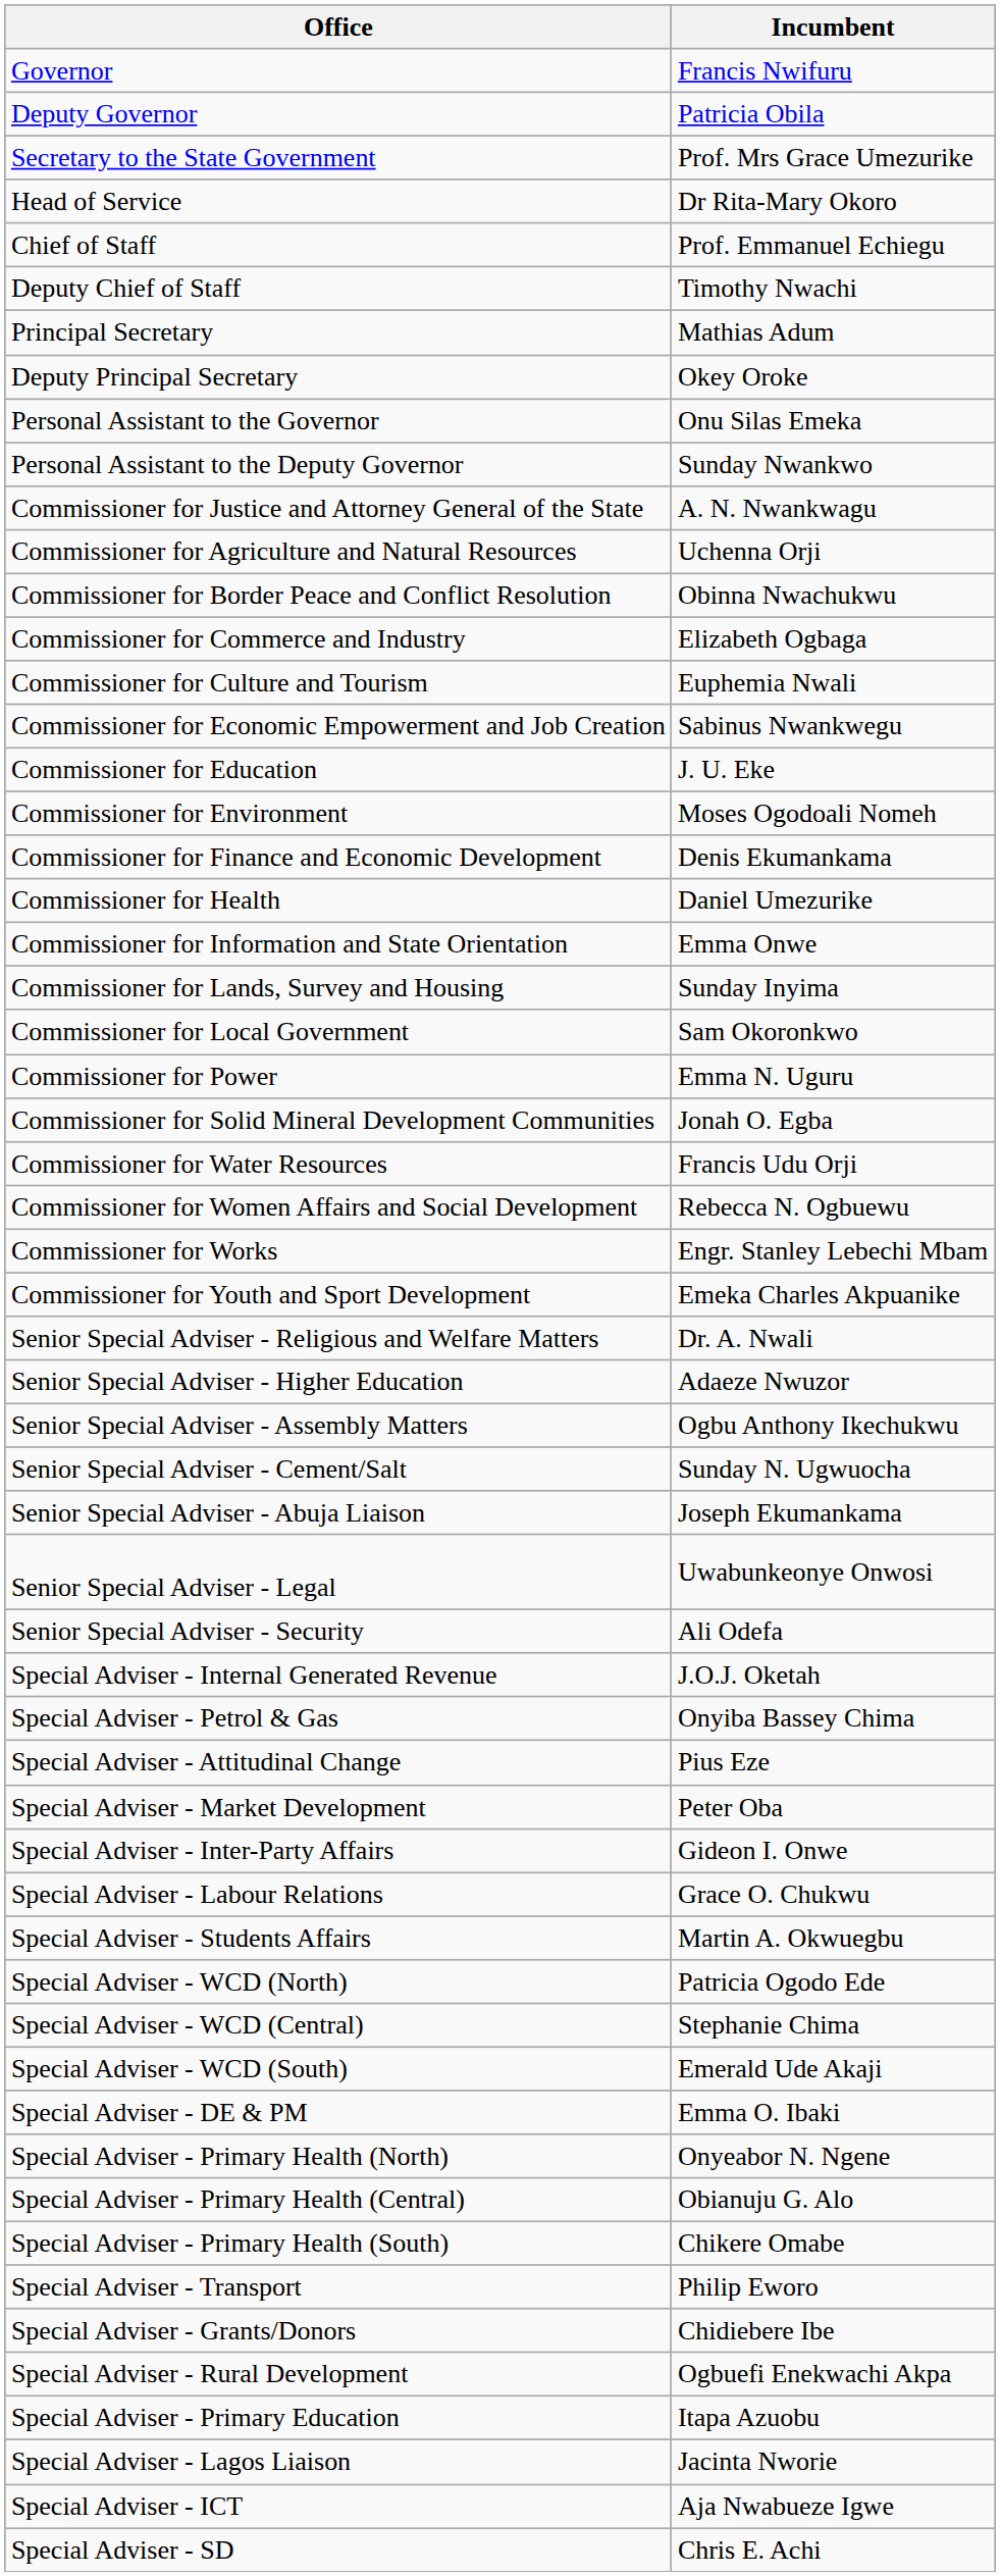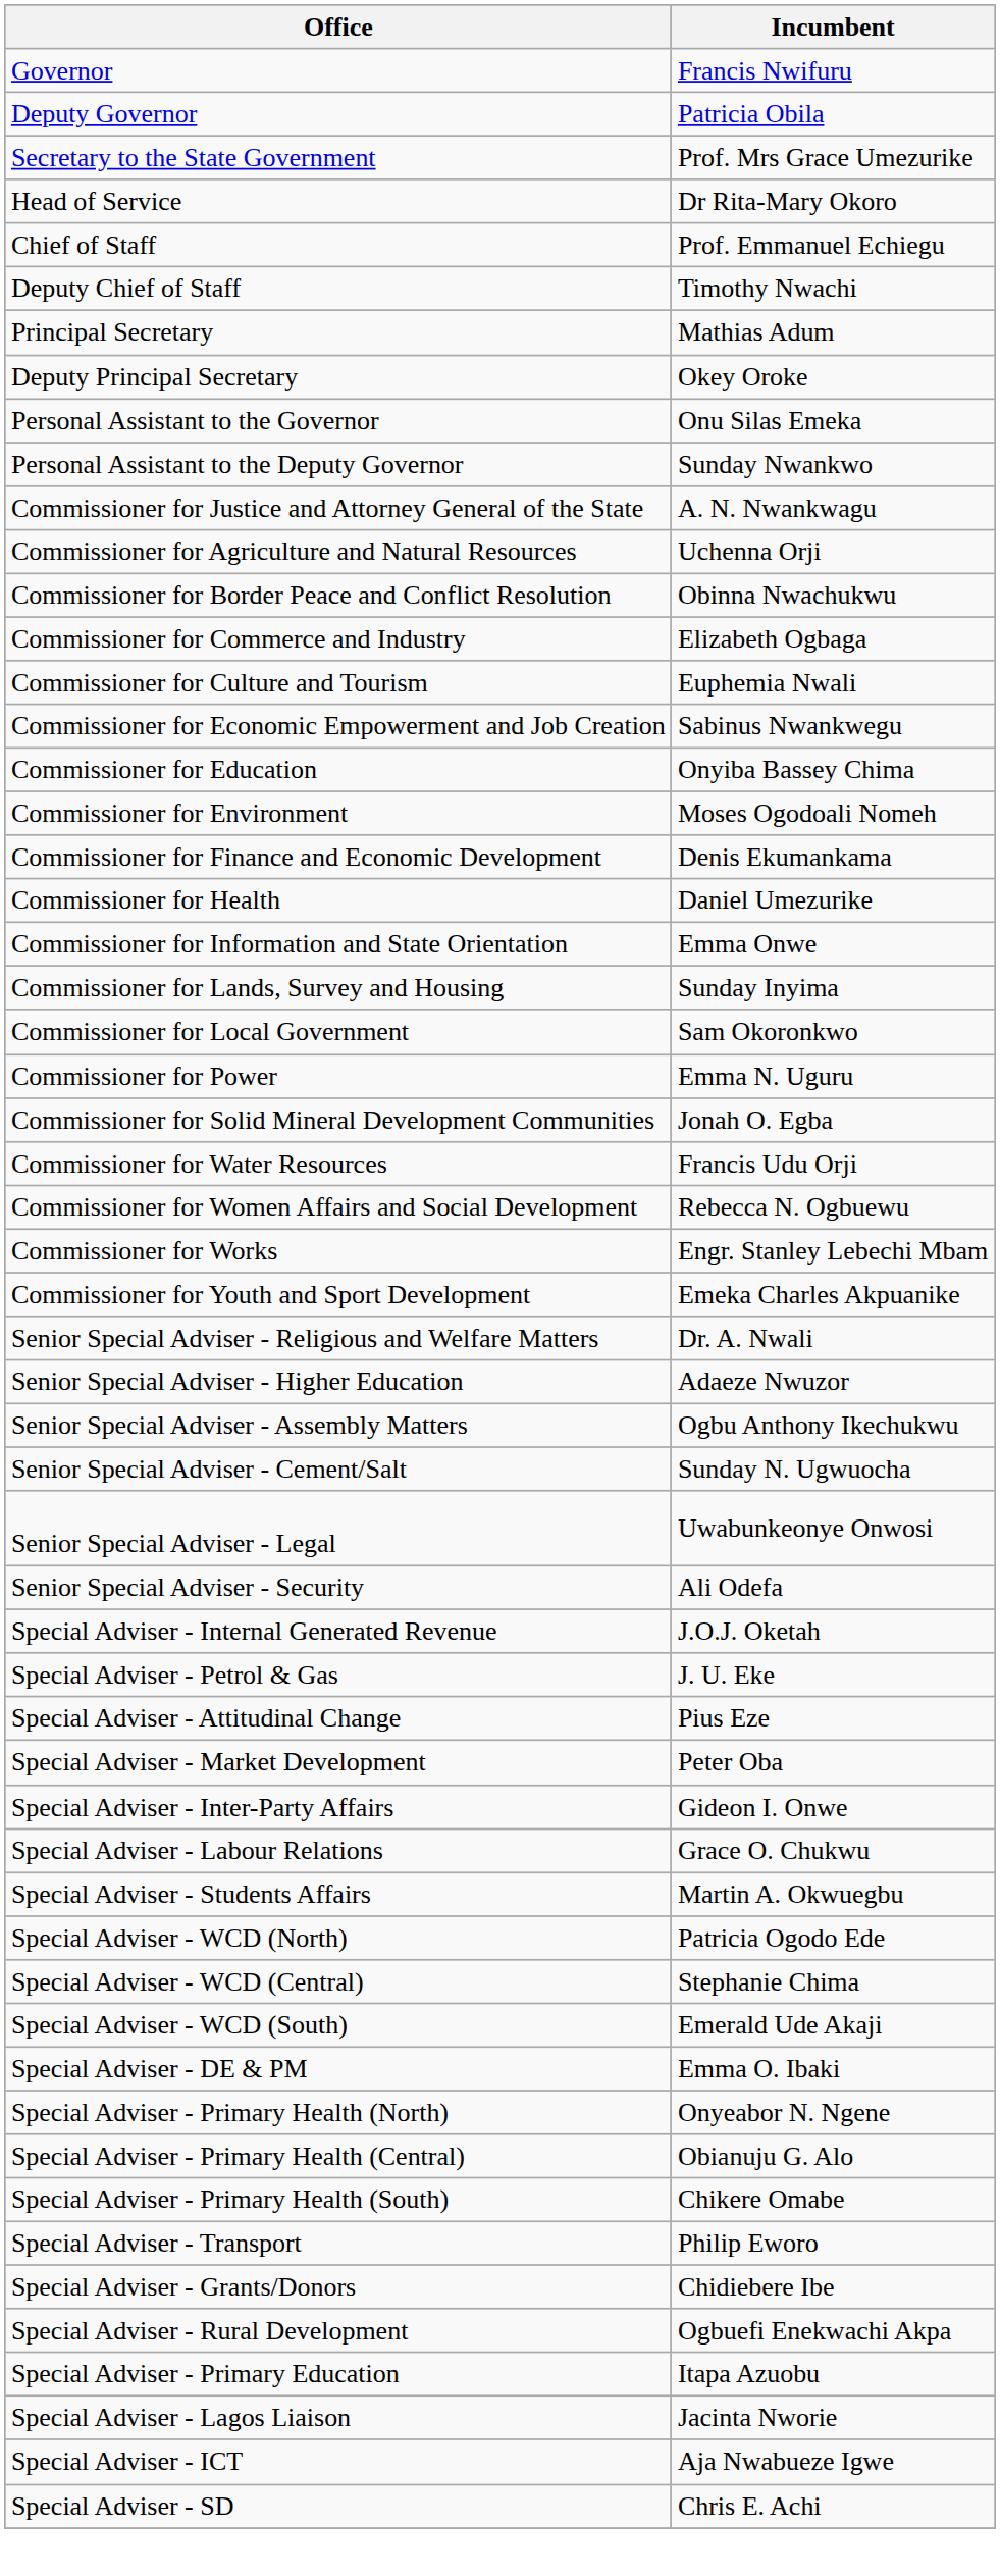 <table class="wikitable" style="font-size: 95%;">
 <tr>
 <th>Office</th>
 <th>Incumbent</th>
 </tr>
 <tr>
 <td><a href='#'>Governor</a></td>
 <td><a href='#'>Francis Nwifuru</a></td>
 </tr>
 <tr>
 <td><a href='#'>Deputy Governor</a></td>
 <td><a href='#'>Patricia Obila</a></td>
 </tr>
 <tr>
 <td><a href='#'>Secretary to the State Government</a></td>
 <td>Prof. Mrs Grace Umezurike</td>
 </tr>
 <tr>
 <td>Head of Service</td>
 <td>Dr Rita-Mary Okoro</td>
 </tr>
 <tr>
 <td>Chief of Staff</td>
 <td>Prof. Emmanuel Echiegu</td>
 </tr>
 <tr>
 <td>Deputy Chief of Staff</td>
 <td>Timothy Nwachi</td>
 </tr>
 <tr>
 <td>Principal Secretary</td>
 <td>Mathias Adum</td>
 </tr>
 <tr>
 <td>Deputy Principal Secretary</td>
 <td>Okey Oroke</td>
 </tr>
 <tr>
 <td>Personal Assistant to the Governor</td>
 <td>Onu Silas Emeka</td>
 </tr>
 <tr>
 <td>Personal Assistant to the Deputy Governor</td>
 <td>Sunday Nwankwo</td>
 </tr>
 <tr>
 <td>Commissioner for Justice and Attorney General of the State</td>
 <td>A. N. Nwankwagu</td>
 </tr>
 <tr>
 <td>Commissioner for Agriculture and Natural Resources</td>
 <td>Uchenna Orji</td>
 </tr>
 <tr>
 <td>Commissioner for Border Peace and Conflict Resolution</td>
 <td>Obinna Nwachukwu</td>
 </tr>
 <tr>
 <td>Commissioner for Commerce and Industry</td>
 <td>Elizabeth Ogbaga</td>
 </tr>
 <tr>
 <td>Commissioner for Culture and Tourism</td>
 <td>Euphemia Nwali</td>
 </tr>
 <tr>
 <td>Commissioner for Economic Empowerment and Job Creation</td>
 <td>Sabinus Nwankwegu</td>
 </tr>
 <tr>
 <td>Commissioner for Education</td>
-<td>J. U. Eke</td>
+<td>Onyiba Bassey Chima</td>
 </tr>
 <tr>
 <td>Commissioner for Environment</td>
 <td>Moses Ogodoali Nomeh</td>
 </tr>
 <tr>
 <td>Commissioner for Finance and Economic Development</td>
 <td>Denis Ekumankama</td>
 </tr>
 <tr>
 <td>Commissioner for Health</td>
 <td>Daniel Umezurike</td>
 </tr>
 <tr>
 <td>Commissioner for Information and State Orientation</td>
 <td>Emma Onwe</td>
 </tr>
 <tr>
 <td>Commissioner for Lands, Survey and Housing</td>
 <td>Sunday Inyima</td>
 </tr>
 <tr>
 <td>Commissioner for Local Government</td>
 <td>Sam Okoronkwo</td>
 </tr>
 <tr>
 <td>Commissioner for Power</td>
 <td>Emma N. Uguru</td>
 </tr>
 <tr>
 <td>Commissioner for Solid Mineral Development Communities</td>
 <td>Jonah O. Egba</td>
 </tr>
 <tr>
 <td>Commissioner for Water Resources</td>
 <td>Francis Udu Orji</td>
 </tr>
 <tr>
 <td>Commissioner for Women Affairs and Social Development</td>
 <td>Rebecca N. Ogbuewu</td>
 </tr>
 <tr>
 <td>Commissioner for Works</td>
 <td>Engr. Stanley Lebechi Mbam</td>
 </tr>
 <tr>
 <td>Commissioner for Youth and Sport Development</td>
 <td>Emeka Charles Akpuanike</td>
 </tr>
 <tr>
 <td>Senior Special Adviser - Religious and Welfare Matters</td>
 <td>Dr. A. Nwali</td>
 </tr>
 <tr>
 <td>Senior Special Adviser - Higher Education</td>
 <td>Adaeze Nwuzor</td>
 </tr>
 <tr>
 <td>Senior Special Adviser - Assembly Matters</td>
 <td>Ogbu Anthony Ikechukwu</td>
 </tr>
 <tr>
 <td>Senior Special Adviser - Cement/Salt</td>
 <td>Sunday N. Ugwuocha</td>
 </tr>
 <tr>
-<td>Senior Special Adviser - Abuja Liaison</td>
-<td>Joseph Ekumankama</td>
-</tr>
-<tr>
 <td><br>Senior Special Adviser - Legal</td>
 <td>Uwabunkeonye Onwosi</td>
 </tr>
 <tr>
 <td>Senior Special Adviser - Security</td>
 <td>Ali Odefa</td>
 </tr>
 <tr>
 <td>Special Adviser - Internal Generated Revenue</td>
 <td>J.O.J. Oketah</td>
 </tr>
 <tr>
 <td>Special Adviser - Petrol & Gas</td>
-<td>Onyiba Bassey Chima</td>
+<td>J. U. Eke</td>
 </tr>
 <tr>
 <td>Special Adviser - Attitudinal Change</td>
 <td>Pius Eze</td>
 </tr>
 <tr>
 <td>Special Adviser - Market Development</td>
 <td>Peter Oba</td>
 </tr>
 <tr>
 <td>Special Adviser - Inter-Party Affairs</td>
 <td>Gideon I. Onwe</td>
 </tr>
 <tr>
 <td>Special Adviser - Labour Relations</td>
 <td>Grace O. Chukwu</td>
 </tr>
 <tr>
 <td>Special Adviser - Students Affairs</td>
 <td>Martin A. Okwuegbu</td>
 </tr>
 <tr>
 <td>Special Adviser - WCD (North)</td>
 <td>Patricia Ogodo Ede</td>
 </tr>
 <tr>
 <td>Special Adviser - WCD (Central)</td>
 <td>Stephanie Chima</td>
 </tr>
 <tr>
 <td>Special Adviser - WCD (South)</td>
 <td>Emerald Ude Akaji</td>
 </tr>
 <tr>
 <td>Special Adviser - DE & PM</td>
 <td>Emma O. Ibaki</td>
 </tr>
 <tr>
 <td>Special Adviser - Primary Health (North)</td>
 <td>Onyeabor N. Ngene</td>
 </tr>
 <tr>
 <td>Special Adviser - Primary Health (Central)</td>
 <td>Obianuju G. Alo</td>
 </tr>
 <tr>
 <td>Special Adviser - Primary Health (South)</td>
 <td>Chikere Omabe</td>
 </tr>
 <tr>
 <td>Special Adviser - Transport</td>
 <td>Philip Eworo</td>
 </tr>
 <tr>
 <td>Special Adviser - Grants/Donors</td>
 <td>Chidiebere Ibe</td>
 </tr>
 <tr>
 <td>Special Adviser - Rural Development</td>
 <td>Ogbuefi Enekwachi Akpa</td>
 </tr>
 <tr>
 <td>Special Adviser - Primary Education</td>
 <td>Itapa Azuobu</td>
 </tr>
 <tr>
 <td>Special Adviser - Lagos Liaison</td>
 <td>Jacinta Nworie</td>
 </tr>
 <tr>
 <td>Special Adviser - ICT</td>
 <td>Aja Nwabueze Igwe</td>
 </tr>
 <tr>
 <td>Special Adviser - SD</td>
 <td>Chris E. Achi</td>
 </tr>
 <tr>
 </tr>
 </table>
